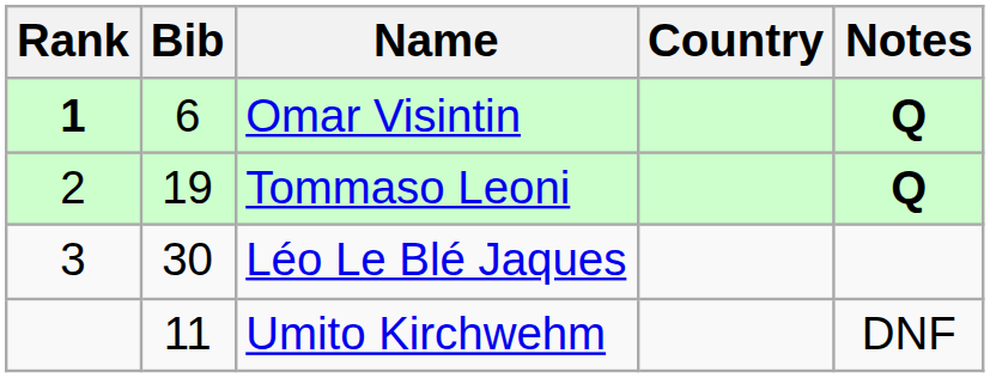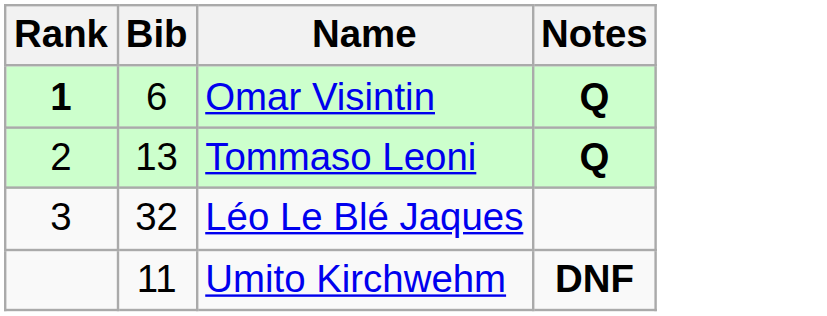 <table class="wikitable" style="text-align:center;">
 <tr>
 <th>Rank</th>
 <th>Bib</th>
 <th>Name</th>
-<th>Country</th>
 <th>Notes</th>
 </tr>
 <tr bgcolor=ccffcc>
 <td><strong>1</strong></td>
 <td>6</td>
 <td align=left><a href='#'>Omar Visintin</a></td>
-<td align=left></td>
 <td><strong>Q</strong></td>
 </tr>
 <tr bgcolor=ccffcc>
 <td>2</td>
-<td>19</td>
+<td>13</td>
 <td align=left><a href='#'>Tommaso Leoni</a></td>
-<td align=left></td>
 <td><strong>Q</strong></td>
 </tr>
 <tr>
 <td>3</td>
-<td>30</td>
+<td>32</td>
 <td align=left><a href='#'>Léo Le Blé Jaques</a></td>
-<td align=left></td>
 <td></td>
 </tr>
 <tr>
 <td></td>
 <td>11</td>
 <td align=left><a href='#'>Umito Kirchwehm</a></td>
-<td align=left></td>
-<td>DNF</td>
+<td><strong>DNF</strong></td>
 </tr>
 </table>
